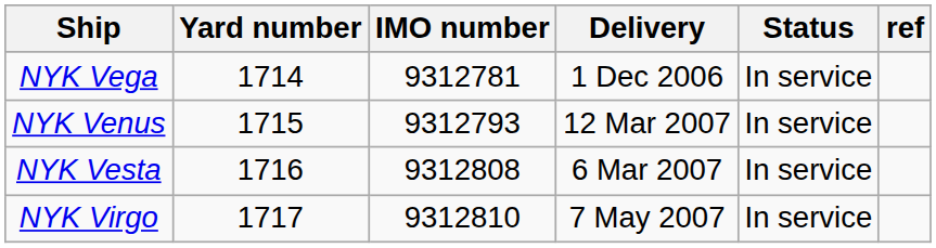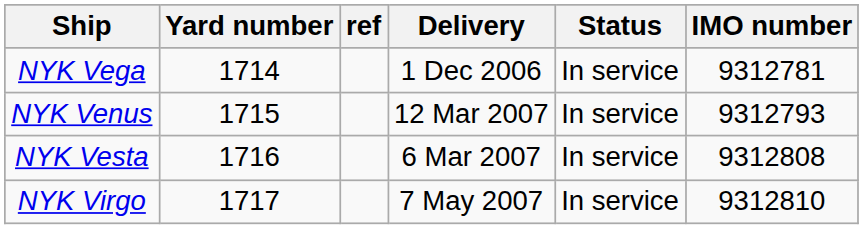 <table class="wikitable" style="text-align:center">
 <tr>
 <th>Ship</th>
 <th>Yard number</th>
-<th>IMO number</th>
+<th>ref</th>
 <th>Delivery</th>
 <th>Status</th>
-<th>ref</th>
+<th>IMO number</th>
 </tr>
 <tr>
 <td><em><a href='#'>NYK Vega</a></em></td>
 <td>1714</td>
-<td>9312781</td>
+<td></td>
 <td>1 Dec 2006</td>
 <td>In service</td>
-<td></td>
+<td>9312781</td>
 </tr>
 <tr>
 <td><em><a href='#'>NYK Venus</a></em></td>
 <td>1715</td>
-<td>9312793</td>
+<td></td>
 <td>12 Mar 2007</td>
 <td>In service</td>
-<td></td>
+<td>9312793</td>
 </tr>
 <tr>
 <td><em><a href='#'>NYK Vesta</a></em></td>
 <td>1716</td>
-<td>9312808</td>
+<td></td>
 <td>6 Mar 2007</td>
 <td>In service</td>
-<td></td>
+<td>9312808</td>
 </tr>
 <tr>
 <td><em><a href='#'>NYK Virgo</a></em></td>
 <td>1717</td>
-<td>9312810</td>
+<td></td>
 <td>7 May 2007</td>
 <td>In service</td>
-<td></td>
+<td>9312810</td>
 </tr>
 </table>
